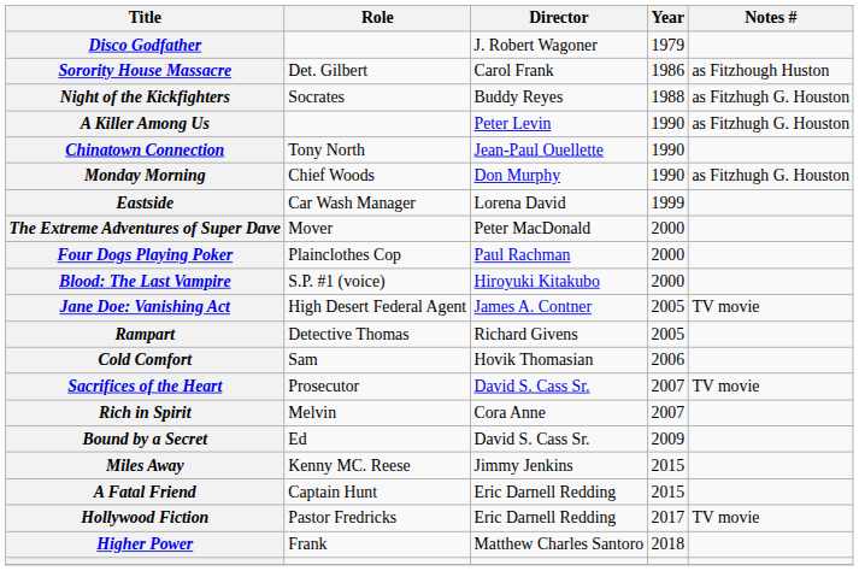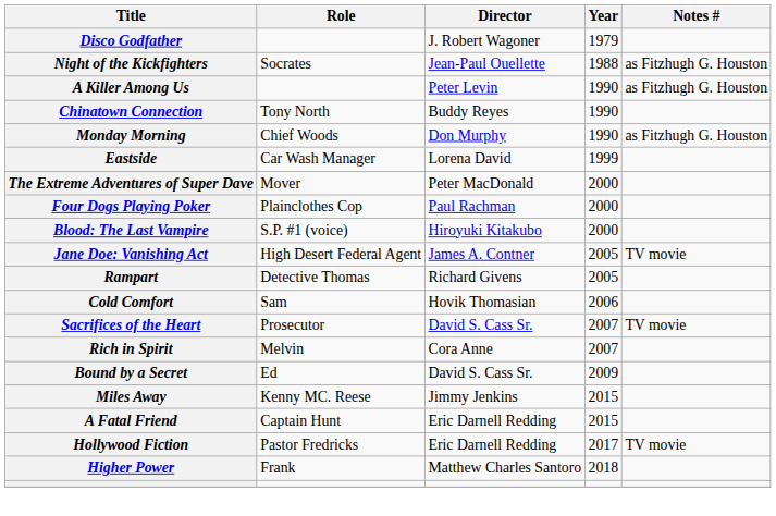 <table class="wikitable plainrowheaders sortable">
 <tr>
 <th scope="col">Title</th>
 <th scope="col">Role</th>
 <th scope="col">Director</th>
 <th scope="col">Year</th>
 <th scope="col" class="unsortable">Notes #</th>
 </tr>
 <tr>
 <th scope="row"><em><a href='#'>Disco Godfather</a></em></th>
 <td></td>
 <td>J. Robert Wagoner</td>
 <td>1979</td>
 <td></td>
 </tr>
 <tr>
-<th scope="row"><em><a href='#'>Sorority House Massacre</a></em></th>
-<td>Det. Gilbert</td>
-<td>Carol Frank</td>
-<td>1986</td>
-<td>as Fitzhough Huston</td>
-</tr>
-<tr>
 <th scope="row"><em>Night of the Kickfighters</em></th>
 <td>Socrates</td>
-<td>Buddy Reyes</td>
+<td><a href='#'>Jean-Paul Ouellette</a></td>
 <td>1988</td>
 <td>as Fitzhugh G. Houston</td>
 </tr>
 <tr>
 <th scope="row"><em>A Killer Among Us</em></th>
 <td></td>
 <td><a href='#'>Peter Levin</a></td>
 <td>1990</td>
 <td>as Fitzhugh G. Houston</td>
 </tr>
 <tr>
 <th scope="row"><em><a href='#'>Chinatown Connection</a></em></th>
 <td>Tony North</td>
-<td><a href='#'>Jean-Paul Ouellette</a></td>
+<td>Buddy Reyes</td>
 <td>1990</td>
 <td></td>
 </tr>
 <tr>
 <th scope="row"><em>Monday Morning</em></th>
 <td>Chief Woods</td>
 <td><a href='#'>Don Murphy</a></td>
 <td>1990</td>
 <td>as Fitzhugh G. Houston</td>
 </tr>
 <tr>
 <th scope="row"><em>Eastside</em></th>
 <td>Car Wash Manager</td>
 <td>Lorena David</td>
 <td>1999</td>
 <td></td>
 </tr>
 <tr>
 <th scope="row"><em>The Extreme Adventures of Super Dave</em></th>
 <td>Mover</td>
 <td>Peter MacDonald</td>
 <td>2000</td>
 <td></td>
 </tr>
 <tr>
 <th scope="row"><em><a href='#'>Four Dogs Playing Poker</a></em></th>
 <td>Plainclothes Cop</td>
 <td><a href='#'>Paul Rachman</a></td>
 <td>2000</td>
 <td></td>
 </tr>
 <tr>
 <th scope="row"><em><a href='#'>Blood: The Last Vampire</a></em></th>
 <td>S.P. #1 (voice)</td>
 <td><a href='#'>Hiroyuki Kitakubo</a></td>
 <td>2000</td>
 <td></td>
 </tr>
 <tr>
 <th scope="row"><em><a href='#'>Jane Doe: Vanishing Act</a></em></th>
 <td>High Desert Federal Agent</td>
 <td><a href='#'>James A. Contner</a></td>
 <td>2005</td>
 <td>TV movie</td>
 </tr>
 <tr>
 <th scope="row"><em>Rampart</em></th>
 <td>Detective Thomas</td>
 <td>Richard Givens</td>
 <td>2005</td>
 <td></td>
 </tr>
 <tr>
 <th scope="row"><em>Cold Comfort</em></th>
 <td>Sam</td>
 <td>Hovik Thomasian</td>
 <td>2006</td>
 <td></td>
 </tr>
 <tr>
 <th scope="row"><em><a href='#'>Sacrifices of the Heart</a></em></th>
 <td>Prosecutor</td>
 <td><a href='#'>David S. Cass Sr.</a></td>
 <td>2007</td>
 <td>TV movie</td>
 </tr>
 <tr>
 <th scope="row"><em>Rich in Spirit</em></th>
 <td>Melvin</td>
 <td>Cora Anne</td>
 <td>2007</td>
 <td></td>
 </tr>
 <tr>
 <th scope="row"><em>Bound by a Secret</em></th>
 <td>Ed</td>
 <td>David S. Cass Sr.</td>
 <td>2009</td>
 <td></td>
 </tr>
 <tr>
 <th scope="row"><em>Miles Away</em></th>
 <td>Kenny MC. Reese</td>
 <td>Jimmy Jenkins</td>
 <td>2015</td>
 <td></td>
 </tr>
 <tr>
 <th scope="row"><em>A Fatal Friend</em></th>
 <td>Captain Hunt</td>
 <td>Eric Darnell Redding</td>
 <td>2015</td>
 <td></td>
 </tr>
 <tr>
 <th scope="row"><em>Hollywood Fiction </em></th>
 <td>Pastor Fredricks</td>
 <td>Eric Darnell Redding</td>
 <td>2017</td>
 <td>TV movie</td>
 </tr>
 <tr>
 <th scope="row"><em><a href='#'>Higher Power</a></em></th>
 <td>Frank</td>
 <td>Matthew Charles Santoro</td>
 <td>2018</td>
 <td></td>
 </tr>
 <tr>
 <th scope="row"></th>
 <td></td>
 <td></td>
 <td></td>
 <td></td>
 </tr>
 <tr>
 </tr>
 </table>
